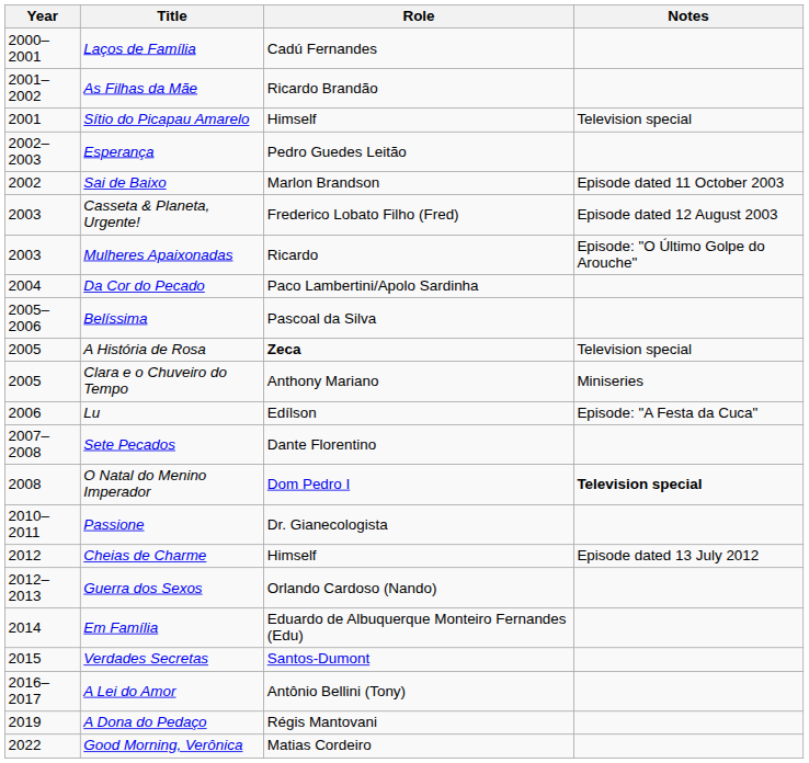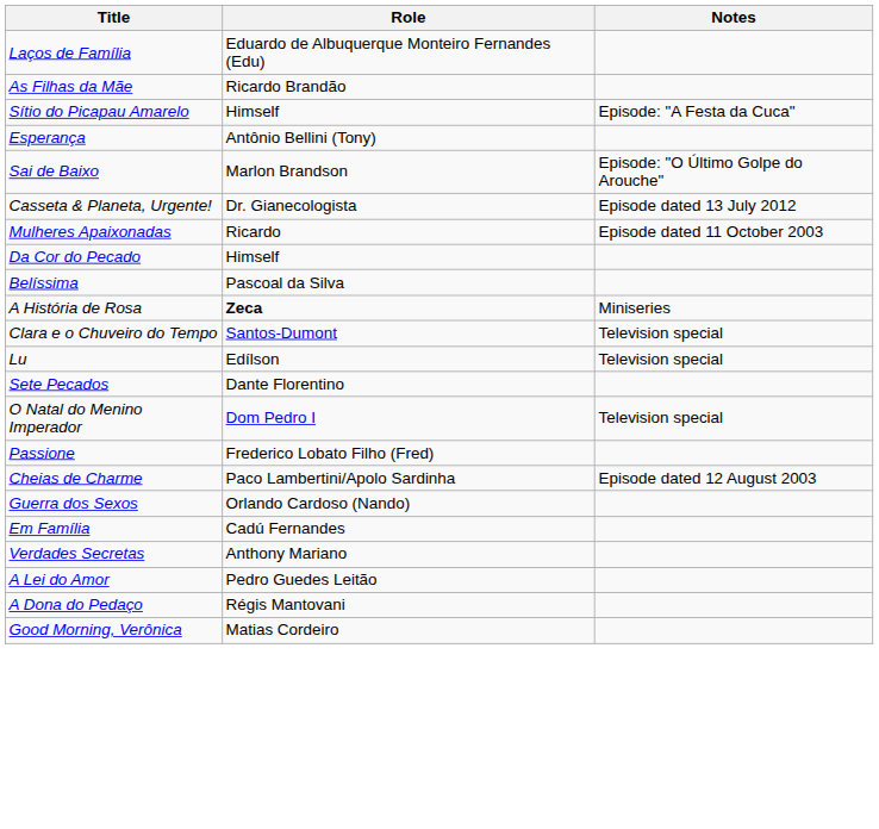 <table class="wikitable sortable">
 <tr>
-<th>Year</th>
 <th>Title</th>
 <th>Role</th>
 <th class="unsortable">Notes</th>
 </tr>
 <tr>
-<td>2000–2001</td>
 <td><em><a href='#'>Laços de Família</a></em></td>
-<td>Cadú Fernandes</td>
+<td>Eduardo de Albuquerque Monteiro Fernandes (Edu)</td>
 <td></td>
 </tr>
 <tr>
-<td>2001–2002</td>
 <td><em><a href='#'>As Filhas da Mãe</a></em></td>
 <td>Ricardo Brandão</td>
 <td></td>
 </tr>
 <tr>
-<td>2001</td>
 <td><em><a href='#'>Sítio do Picapau Amarelo</a></em></td>
 <td>Himself</td>
-<td>Television special</td>
+<td>Episode: "A Festa da Cuca"</td>
 </tr>
 <tr>
-<td>2002–2003</td>
 <td><em><a href='#'>Esperança</a></em></td>
-<td>Pedro Guedes Leitão</td>
+<td>Antônio Bellini (Tony)</td>
 <td></td>
 </tr>
 <tr>
-<td>2002</td>
 <td><em><a href='#'>Sai de Baixo</a></em></td>
 <td>Marlon Brandson</td>
+<td>Episode: "O Último Golpe do Arouche"</td>
+</tr>
+<tr>
+<td><em>Casseta & Planeta, Urgente!</em></td>
+<td>Dr. Gianecologista</td>
+<td>Episode dated 13 July 2012</td>
+</tr>
+<tr>
+<td><em><a href='#'>Mulheres Apaixonadas</a></em></td>
+<td>Ricardo</td>
 <td>Episode dated 11 October 2003</td>
 </tr>
 <tr>
-<td>2003</td>
-<td><em>Casseta & Planeta, Urgente!</em></td>
-<td>Frederico Lobato Filho (Fred)</td>
-<td>Episode dated 12 August 2003</td>
-</tr>
-<tr>
-<td>2003</td>
-<td><em><a href='#'>Mulheres Apaixonadas</a></em></td>
-<td>Ricardo</td>
-<td>Episode: "O Último Golpe do Arouche"</td>
-</tr>
-<tr>
-<td>2004</td>
 <td><em><a href='#'>Da Cor do Pecado</a></em></td>
-<td>Paco Lambertini/Apolo Sardinha</td>
+<td>Himself</td>
 <td></td>
 </tr>
 <tr>
-<td>2005–2006</td>
 <td><em><a href='#'>Belíssima</a></em></td>
 <td>Pascoal da Silva</td>
 <td></td>
 </tr>
 <tr>
-<td>2005</td>
 <td><em>A História de Rosa</em></td>
 <td><strong>Zeca</strong></td>
+<td>Miniseries</td>
+</tr>
+<tr>
+<td><em>Clara e o Chuveiro do Tempo</em></td>
+<td><a href='#'>Santos-Dumont</a></td>
 <td>Television special</td>
 </tr>
 <tr>
-<td>2005</td>
-<td><em>Clara e o Chuveiro do Tempo</em></td>
-<td>Anthony Mariano</td>
-<td>Miniseries</td>
+<td><em>Lu</em></td>
+<td>Edílson</td>
+<td>Television special</td>
 </tr>
 <tr>
-<td>2006</td>
-<td><em>Lu</em></td>
-<td>Edílson</td>
-<td>Episode: "A Festa da Cuca"</td>
-</tr>
-<tr>
-<td>2007–2008</td>
 <td><em><a href='#'>Sete Pecados</a></em></td>
 <td>Dante Florentino</td>
 <td></td>
 </tr>
 <tr>
-<td>2008</td>
 <td><em>O Natal do Menino Imperador</em></td>
 <td><a href='#'>Dom Pedro I</a></td>
-<td><strong>Television special</strong></td>
+<td>Television special</td>
 </tr>
 <tr>
-<td>2010–2011</td>
 <td><em><a href='#'>Passione</a></em></td>
-<td>Dr. Gianecologista</td>
+<td>Frederico Lobato Filho (Fred)</td>
 <td></td>
 </tr>
 <tr>
-<td>2012</td>
 <td><em><a href='#'>Cheias de Charme</a></em></td>
-<td>Himself</td>
-<td>Episode dated 13 July 2012</td>
+<td>Paco Lambertini/Apolo Sardinha</td>
+<td>Episode dated 12 August 2003</td>
 </tr>
 <tr>
-<td>2012–2013</td>
 <td><em><a href='#'>Guerra dos Sexos</a></em></td>
 <td>Orlando Cardoso (Nando)</td>
 <td></td>
 </tr>
 <tr>
-<td>2014</td>
 <td><em><a href='#'>Em Família</a></em></td>
-<td>Eduardo de Albuquerque Monteiro Fernandes (Edu)</td>
+<td>Cadú Fernandes</td>
 <td></td>
 </tr>
 <tr>
-<td>2015</td>
 <td><em><a href='#'>Verdades Secretas</a></em></td>
-<td><a href='#'>Santos-Dumont</a></td>
+<td>Anthony Mariano</td>
 <td></td>
 </tr>
 <tr>
-<td>2016–2017</td>
 <td><em><a href='#'>A Lei do Amor</a></em></td>
-<td>Antônio Bellini (Tony)</td>
+<td>Pedro Guedes Leitão</td>
 <td></td>
 </tr>
 <tr>
-<td>2019</td>
 <td><em><a href='#'>A Dona do Pedaço</a></em></td>
 <td>Régis Mantovani</td>
 <td></td>
 </tr>
 <tr>
-<td>2022</td>
 <td><em><a href='#'>Good Morning, Verônica</a></em></td>
 <td>Matias Cordeiro</td>
 <td></td>
 </tr>
 </table>
